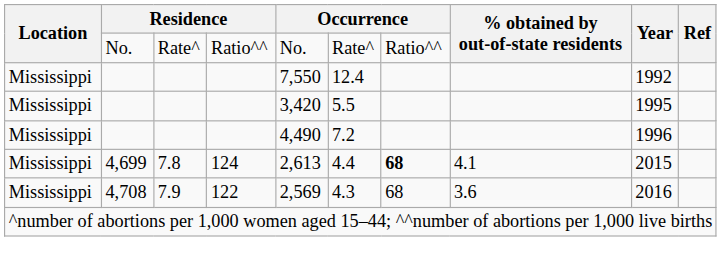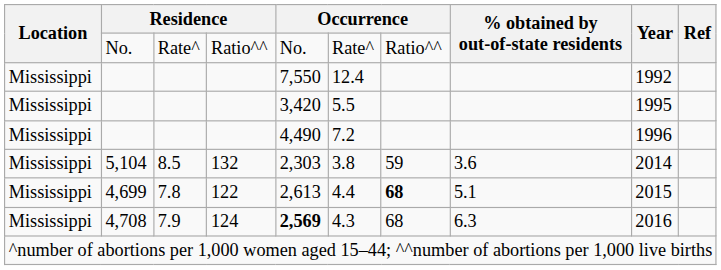 <table class="wikitable">
 <tr>
 <th rowspan="2">Location</th>
 <th colspan="3">Residence</th>
 <th colspan="3">Occurrence</th>
 <th rowspan="2">% obtained by<br>out-of-state residents</th>
 <th rowspan="2">Year</th>
 <th rowspan="2">Ref</th>
 </tr>
 <tr>
 <td>No.</td>
 <td>Rate^</td>
 <td>Ratio^^</td>
 <td>No.</td>
 <td>Rate^</td>
 <td>Ratio^^</td>
 </tr>
 <tr>
 <td>Mississippi</td>
 <td></td>
 <td></td>
 <td></td>
 <td>7,550</td>
 <td>12.4</td>
 <td></td>
 <td></td>
 <td>1992</td>
 <td></td>
 </tr>
 <tr>
 <td>Mississippi</td>
 <td></td>
 <td></td>
 <td></td>
 <td>3,420</td>
 <td>5.5</td>
 <td></td>
 <td></td>
 <td>1995</td>
 <td></td>
 </tr>
 <tr>
 <td>Mississippi</td>
 <td></td>
 <td></td>
 <td></td>
 <td>4,490</td>
 <td>7.2</td>
 <td></td>
 <td></td>
 <td>1996</td>
 <td></td>
 </tr>
 <tr>
 <td>Mississippi</td>
+<td>5,104</td>
+<td>8.5</td>
+<td>132</td>
+<td>2,303</td>
+<td>3.8</td>
+<td>59</td>
+<td>3.6</td>
+<td>2014</td>
+<td></td>
+</tr>
+<tr>
+<td>Mississippi</td>
 <td>4,699</td>
 <td>7.8</td>
-<td>124</td>
+<td>122</td>
 <td>2,613</td>
 <td>4.4</td>
 <td><strong>68</strong></td>
-<td>4.1</td>
+<td>5.1</td>
 <td>2015</td>
 <td></td>
 </tr>
 <tr>
 <td>Mississippi</td>
 <td>4,708</td>
 <td>7.9</td>
-<td>122</td>
-<td>2,569</td>
+<td>124</td>
+<td><strong>2,569</strong></td>
 <td>4.3</td>
 <td>68</td>
-<td>3.6</td>
+<td>6.3</td>
 <td>2016</td>
 <td></td>
 </tr>
 <tr>
 <td colspan="10">^number of abortions per 1,000 women aged 15–44; ^^number of abortions per 1,000 live births</td>
 </tr>
 </table>
